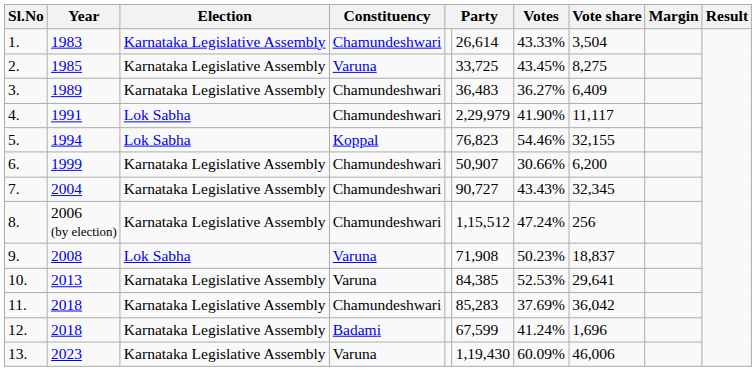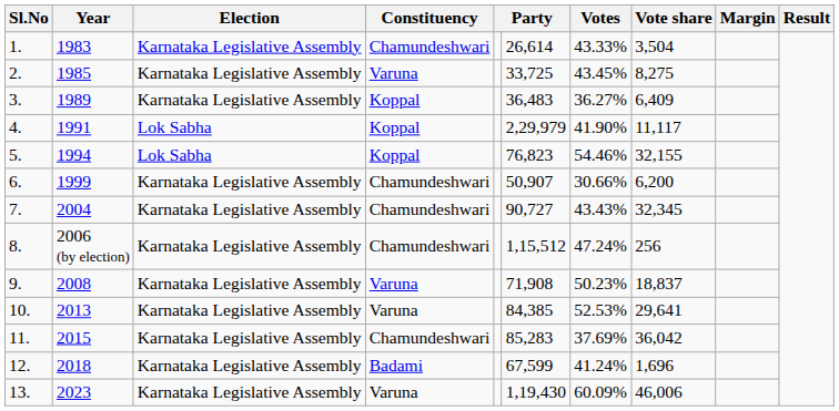 <table class="wikitable">
 <tr>
 <th>Sl.No</th>
 <th>Year</th>
 <th>Election</th>
 <th>Constituency</th>
 <th colspan="2">Party</th>
 <th>Votes</th>
 <th>Vote share</th>
 <th>Margin</th>
 <th>Result</th>
 </tr>
 <tr>
 <td>1.</td>
 <td><a href='#'>1983</a></td>
 <td><a href='#'>Karnataka Legislative Assembly</a></td>
 <td><a href='#'>Chamundeshwari</a></td>
 <td></td>
 <td>26,614</td>
 <td>43.33%</td>
 <td>3,504</td>
 <td></td>
 </tr>
 <tr>
 <td>2.</td>
 <td><a href='#'>1985</a></td>
 <td>Karnataka Legislative Assembly</td>
 <td><a href='#'>Varuna</a></td>
 <td></td>
 <td>33,725</td>
 <td>43.45%</td>
 <td>8,275</td>
 <td></td>
 </tr>
 <tr>
 <td>3.</td>
 <td><a href='#'>1989</a></td>
 <td>Karnataka Legislative Assembly</td>
-<td>Chamundeshwari</td>
+<td><a href='#'>Koppal</a></td>
 <td></td>
 <td>36,483</td>
 <td>36.27%</td>
 <td>6,409</td>
 <td></td>
 </tr>
 <tr>
 <td>4.</td>
 <td><a href='#'>1991</a></td>
 <td><a href='#'>Lok Sabha</a></td>
-<td>Chamundeshwari</td>
+<td><a href='#'>Koppal</a></td>
 <td></td>
 <td>2,29,979</td>
 <td>41.90%</td>
 <td>11,117</td>
 <td></td>
 </tr>
 <tr>
 <td>5.</td>
 <td><a href='#'>1994</a></td>
 <td><a href='#'>Lok Sabha</a></td>
 <td><a href='#'>Koppal</a></td>
 <td></td>
 <td>76,823</td>
 <td>54.46%</td>
 <td>32,155</td>
 <td></td>
 </tr>
 <tr>
 <td>6.</td>
 <td><a href='#'>1999</a></td>
 <td>Karnataka Legislative Assembly</td>
 <td>Chamundeshwari</td>
 <td></td>
 <td>50,907</td>
 <td>30.66%</td>
 <td>6,200</td>
 <td></td>
 </tr>
 <tr>
 <td>7.</td>
 <td><a href='#'>2004</a></td>
 <td>Karnataka Legislative Assembly</td>
 <td>Chamundeshwari</td>
 <td></td>
 <td>90,727</td>
 <td>43.43%</td>
 <td>32,345</td>
 <td></td>
 </tr>
 <tr>
 <td>8.</td>
 <td>2006 <br> <small>(by election)</small></td>
 <td>Karnataka Legislative Assembly</td>
 <td>Chamundeshwari</td>
 <td></td>
 <td>1,15,512</td>
 <td>47.24%</td>
 <td>256</td>
 <td></td>
 </tr>
 <tr>
 <td>9.</td>
 <td><a href='#'>2008</a></td>
-<td><a href='#'>Lok Sabha</a></td>
+<td>Karnataka Legislative Assembly</td>
 <td><a href='#'>Varuna</a></td>
 <td></td>
 <td>71,908</td>
 <td>50.23%</td>
 <td>18,837</td>
 <td></td>
 </tr>
 <tr>
 <td>10.</td>
 <td><a href='#'>2013</a></td>
 <td>Karnataka Legislative Assembly</td>
 <td>Varuna</td>
 <td></td>
 <td>84,385</td>
 <td>52.53%</td>
 <td>29,641</td>
 <td></td>
 </tr>
 <tr>
 <td>11.</td>
-<td><a href='#'>2018</a></td>
+<td><a href='#'>2015</a></td>
 <td>Karnataka Legislative Assembly</td>
 <td>Chamundeshwari</td>
 <td></td>
 <td>85,283</td>
 <td>37.69%</td>
 <td>36,042</td>
 <td></td>
 </tr>
 <tr>
 <td>12.</td>
 <td><a href='#'>2018</a></td>
 <td>Karnataka Legislative Assembly</td>
 <td><a href='#'>Badami</a></td>
 <td></td>
 <td>67,599</td>
 <td>41.24%</td>
 <td>1,696</td>
 <td></td>
 </tr>
 <tr>
 <td>13.</td>
 <td><a href='#'>2023</a></td>
 <td>Karnataka Legislative Assembly</td>
 <td>Varuna</td>
 <td></td>
 <td>1,19,430</td>
 <td>60.09%</td>
 <td>46,006</td>
 <td></td>
 </tr>
 </table>
